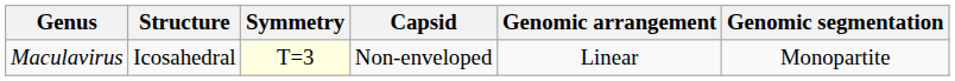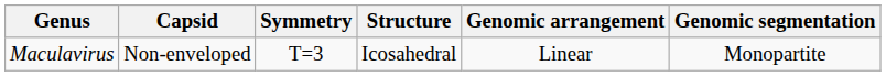 <table class="wikitable sortable" style="text-align:center">
 <tr>
 <th>Genus</th>
+<th>Capsid</th>
+<th>Symmetry</th>
 <th>Structure</th>
-<th>Symmetry</th>
-<th>Capsid</th>
 <th>Genomic arrangement</th>
 <th>Genomic segmentation</th>
 </tr>
 <tr>
 <td><em>Maculavirus</em></td>
+<td>Non-enveloped</td>
+<td>T=3</td>
 <td>Icosahedral</td>
-<td style="background: lightyellow;">T=3</td>
-<td>Non-enveloped</td>
 <td>Linear</td>
 <td>Monopartite</td>
 </tr>
 </table>
